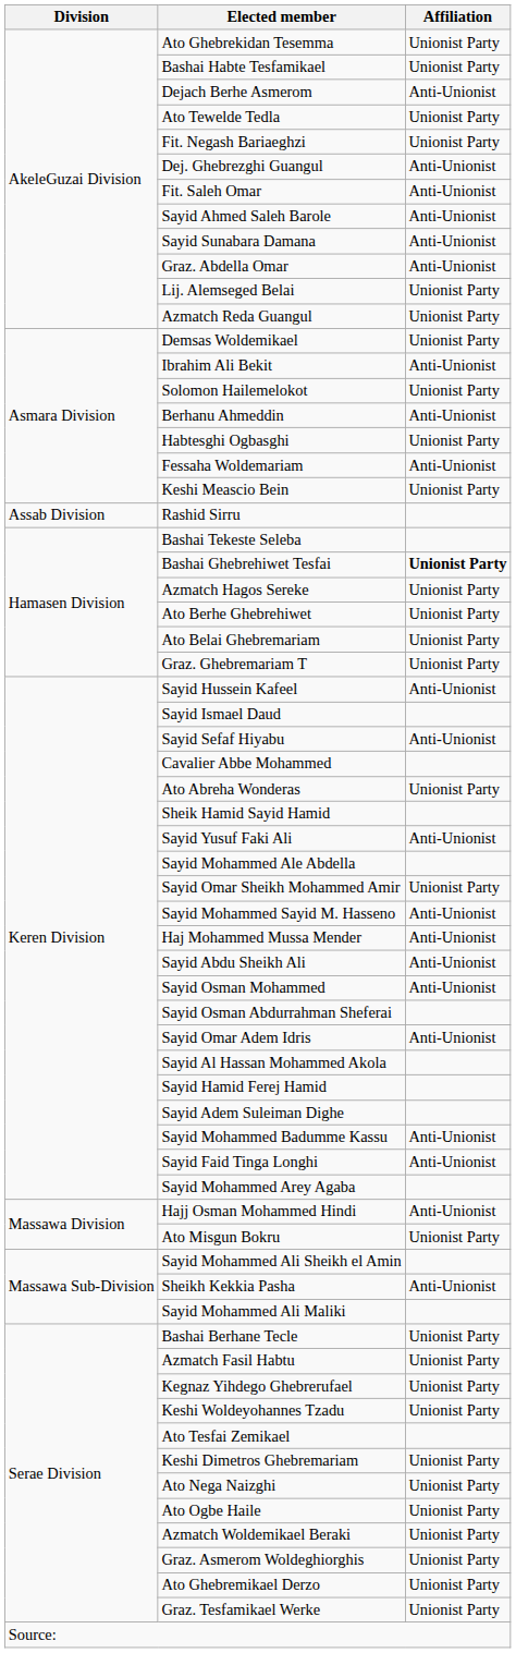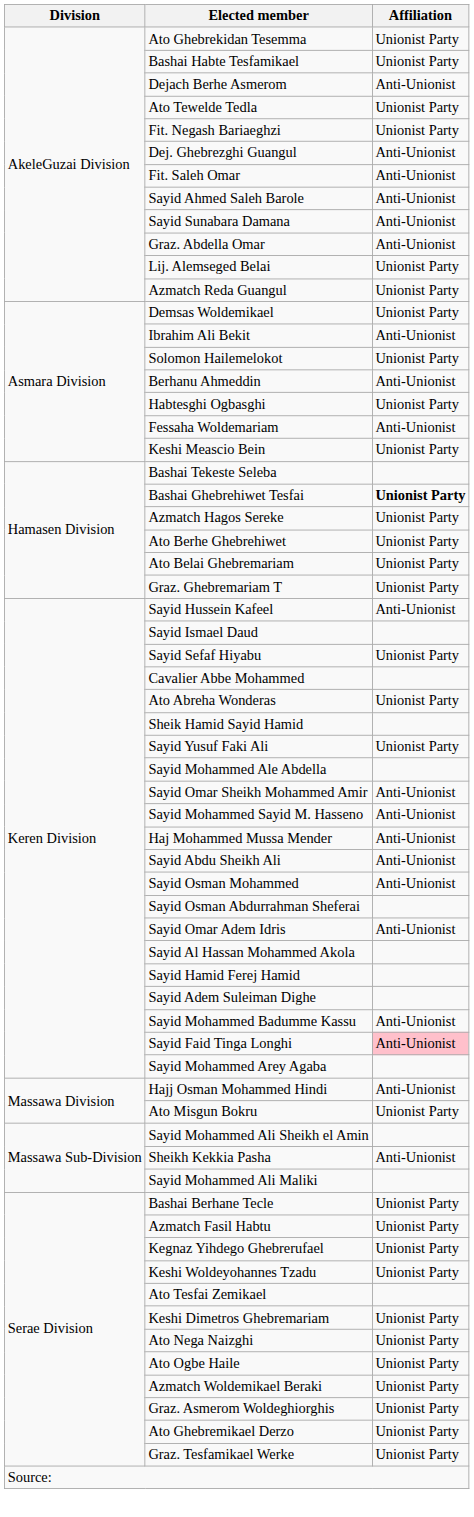 <table class="wikitable sortable">
 <tr>
 <th>Division</th>
 <th>Elected member</th>
 <th>Affiliation</th>
 </tr>
 <tr>
 <td rowspan=12>AkeleGuzai Division</td>
 <td>Ato Ghebrekidan Tesemma</td>
 <td>Unionist Party</td>
 </tr>
 <tr>
 <td>Bashai Habte Tesfamikael</td>
 <td>Unionist Party</td>
 </tr>
 <tr>
 <td>Dejach Berhe Asmerom</td>
 <td>Anti-Unionist</td>
 </tr>
 <tr>
 <td>Ato Tewelde Tedla</td>
 <td>Unionist Party</td>
 </tr>
 <tr>
 <td>Fit. Negash Bariaeghzi</td>
 <td>Unionist Party</td>
 </tr>
 <tr>
 <td>Dej. Ghebrezghi Guangul</td>
 <td>Anti-Unionist</td>
 </tr>
 <tr>
 <td>Fit. Saleh Omar</td>
 <td>Anti-Unionist</td>
 </tr>
 <tr>
 <td>Sayid Ahmed Saleh Barole</td>
 <td>Anti-Unionist</td>
 </tr>
 <tr>
 <td>Sayid Sunabara Damana</td>
 <td>Anti-Unionist</td>
 </tr>
 <tr>
 <td>Graz. Abdella Omar</td>
 <td>Anti-Unionist</td>
 </tr>
 <tr>
 <td>Lij. Alemseged Belai</td>
 <td>Unionist Party</td>
 </tr>
 <tr>
 <td>Azmatch Reda Guangul</td>
 <td>Unionist Party</td>
 </tr>
 <tr>
 <td rowspan=7>Asmara Division</td>
 <td>Demsas Woldemikael</td>
 <td>Unionist Party</td>
 </tr>
 <tr>
 <td>Ibrahim Ali Bekit</td>
 <td>Anti-Unionist</td>
 </tr>
 <tr>
 <td>Solomon Hailemelokot</td>
 <td>Unionist Party</td>
 </tr>
 <tr>
 <td>Berhanu Ahmeddin</td>
 <td>Anti-Unionist</td>
 </tr>
 <tr>
 <td>Habtesghi Ogbasghi</td>
 <td>Unionist Party</td>
 </tr>
 <tr>
 <td>Fessaha Woldemariam</td>
 <td>Anti-Unionist</td>
 </tr>
 <tr>
 <td>Keshi Meascio Bein</td>
 <td>Unionist Party</td>
 </tr>
 <tr>
-<td>Assab Division</td>
-<td>Rashid Sirru</td>
-<td></td>
-</tr>
-<tr>
 <td rowspan=6>Hamasen Division</td>
 <td>Bashai Tekeste Seleba</td>
 <td></td>
 </tr>
 <tr>
 <td>Bashai Ghebrehiwet Tesfai</td>
 <td><strong>Unionist Party</strong></td>
 </tr>
 <tr>
 <td>Azmatch Hagos Sereke</td>
 <td>Unionist Party</td>
 </tr>
 <tr>
 <td>Ato Berhe Ghebrehiwet</td>
 <td>Unionist Party</td>
 </tr>
 <tr>
 <td>Ato Belai Ghebremariam</td>
 <td>Unionist Party</td>
 </tr>
 <tr>
 <td>Graz. Ghebremariam T</td>
 <td>Unionist Party</td>
 </tr>
 <tr>
 <td rowspan=21>Keren Division</td>
 <td>Sayid Hussein Kafeel</td>
 <td>Anti-Unionist</td>
 </tr>
 <tr>
 <td>Sayid Ismael Daud</td>
 <td></td>
 </tr>
 <tr>
 <td>Sayid Sefaf Hiyabu</td>
-<td>Anti-Unionist</td>
+<td>Unionist Party</td>
 </tr>
 <tr>
 <td>Cavalier Abbe Mohammed</td>
 <td></td>
 </tr>
 <tr>
 <td>Ato Abreha Wonderas</td>
 <td>Unionist Party</td>
 </tr>
 <tr>
 <td>Sheik Hamid Sayid Hamid</td>
 <td></td>
 </tr>
 <tr>
 <td>Sayid Yusuf Faki Ali</td>
-<td>Anti-Unionist</td>
+<td>Unionist Party</td>
 </tr>
 <tr>
 <td>Sayid Mohammed Ale Abdella</td>
 <td></td>
 </tr>
 <tr>
 <td>Sayid Omar Sheikh Mohammed Amir</td>
-<td>Unionist Party</td>
+<td>Anti-Unionist</td>
 </tr>
 <tr>
 <td>Sayid Mohammed Sayid M. Hasseno</td>
 <td>Anti-Unionist</td>
 </tr>
 <tr>
 <td>Haj Mohammed Mussa Mender</td>
 <td>Anti-Unionist</td>
 </tr>
 <tr>
 <td>Sayid Abdu Sheikh Ali</td>
 <td>Anti-Unionist</td>
 </tr>
 <tr>
 <td>Sayid Osman Mohammed</td>
 <td>Anti-Unionist</td>
 </tr>
 <tr>
 <td>Sayid Osman Abdurrahman Sheferai</td>
 <td></td>
 </tr>
 <tr>
 <td>Sayid Omar Adem Idris</td>
 <td>Anti-Unionist</td>
 </tr>
 <tr>
 <td>Sayid Al Hassan Mohammed Akola</td>
 <td></td>
 </tr>
 <tr>
 <td>Sayid Hamid Ferej Hamid</td>
 <td></td>
 </tr>
 <tr>
 <td>Sayid Adem Suleiman Dighe</td>
 <td></td>
 </tr>
 <tr>
 <td>Sayid Mohammed Badumme Kassu</td>
 <td>Anti-Unionist</td>
 </tr>
 <tr>
 <td>Sayid Faid Tinga Longhi</td>
-<td>Anti-Unionist</td>
+<td style="background: pink;">Anti-Unionist</td>
 </tr>
 <tr>
 <td>Sayid Mohammed Arey Agaba</td>
 <td></td>
 </tr>
 <tr>
 <td rowspan=2>Massawa Division</td>
 <td>Hajj Osman Mohammed Hindi</td>
 <td>Anti-Unionist</td>
 </tr>
 <tr>
 <td>Ato Misgun Bokru</td>
 <td>Unionist Party</td>
 </tr>
 <tr>
 <td rowspan=3>Massawa Sub-Division</td>
 <td>Sayid Mohammed Ali Sheikh el Amin</td>
 <td></td>
 </tr>
 <tr>
 <td>Sheikh Kekkia Pasha</td>
 <td>Anti-Unionist</td>
 </tr>
 <tr>
 <td>Sayid Mohammed Ali Maliki</td>
 <td></td>
 </tr>
 <tr>
 <td rowspan=12>Serae Division</td>
 <td>Bashai Berhane Tecle</td>
 <td>Unionist Party</td>
 </tr>
 <tr>
 <td>Azmatch Fasil Habtu</td>
 <td>Unionist Party</td>
 </tr>
 <tr>
 <td>Kegnaz Yihdego Ghebrerufael</td>
 <td>Unionist Party</td>
 </tr>
 <tr>
 <td>Keshi Woldeyohannes Tzadu</td>
 <td>Unionist Party</td>
 </tr>
 <tr>
 <td>Ato Tesfai Zemikael</td>
 <td></td>
 </tr>
 <tr>
 <td>Keshi Dimetros Ghebremariam</td>
 <td>Unionist Party</td>
 </tr>
 <tr>
 <td>Ato Nega Naizghi</td>
 <td>Unionist Party</td>
 </tr>
 <tr>
 <td>Ato Ogbe Haile</td>
 <td>Unionist Party</td>
 </tr>
 <tr>
 <td>Azmatch Woldemikael Beraki</td>
 <td>Unionist Party</td>
 </tr>
 <tr>
 <td>Graz. Asmerom Woldeghiorghis</td>
 <td>Unionist Party</td>
 </tr>
 <tr>
 <td>Ato Ghebremikael Derzo</td>
 <td>Unionist Party</td>
 </tr>
 <tr>
 <td>Graz. Tesfamikael Werke</td>
 <td>Unionist Party</td>
 </tr>
 <tr class=sortbottom>
 <td colspan=3>Source: </td>
 </tr>
 </table>
